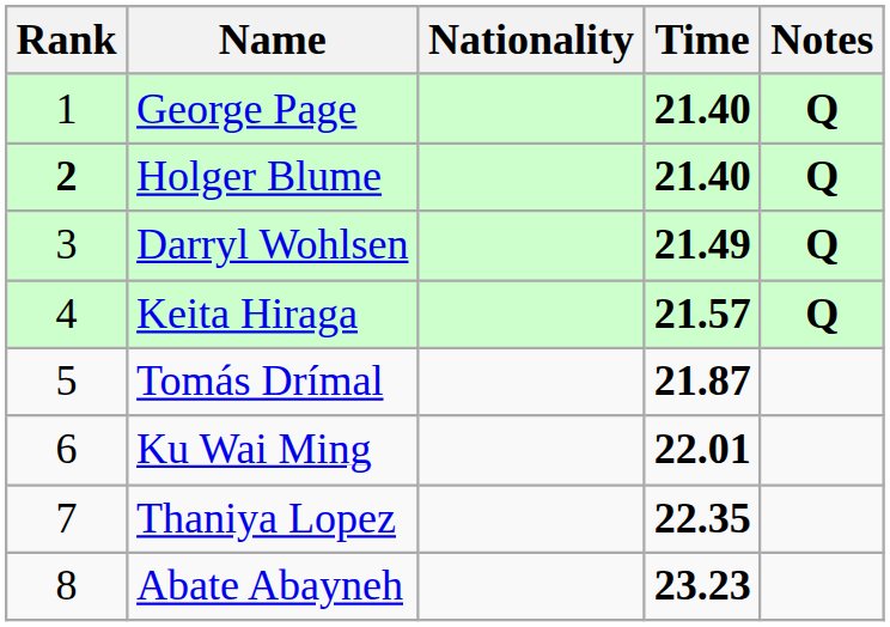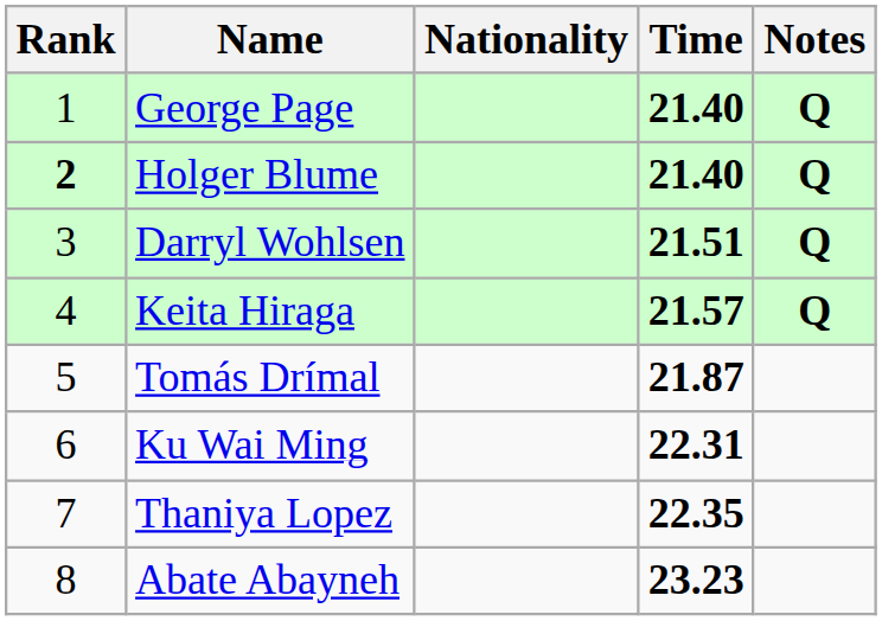 <table class="wikitable sortable" style="text-align:center">
 <tr>
 <th>Rank</th>
 <th>Name</th>
 <th>Nationality</th>
 <th>Time</th>
 <th>Notes</th>
 </tr>
 <tr bgcolor=ccffcc>
 <td>1</td>
 <td align=left><a href='#'>George Page</a></td>
 <td align=left></td>
 <td><strong>21.40</strong></td>
 <td><strong>Q</strong></td>
 </tr>
 <tr bgcolor=ccffcc>
 <td><strong>2</strong></td>
 <td align=left><a href='#'>Holger Blume</a></td>
 <td align=left></td>
 <td><strong>21.40</strong></td>
 <td><strong>Q</strong></td>
 </tr>
 <tr bgcolor=ccffcc>
 <td>3</td>
 <td align=left><a href='#'>Darryl Wohlsen</a></td>
 <td align=left></td>
-<td><strong>21.49</strong></td>
+<td><strong>21.51</strong></td>
 <td><strong>Q</strong></td>
 </tr>
 <tr bgcolor=ccffcc>
 <td>4</td>
 <td align=left><a href='#'>Keita Hiraga</a></td>
 <td align=left></td>
 <td><strong>21.57</strong></td>
 <td><strong>Q</strong></td>
 </tr>
 <tr>
 <td>5</td>
 <td align=left><a href='#'>Tomás Drímal</a></td>
 <td align=left></td>
 <td><strong>21.87</strong></td>
 <td></td>
 </tr>
 <tr>
 <td>6</td>
 <td align=left><a href='#'>Ku Wai Ming</a></td>
 <td align=left></td>
-<td><strong>22.01</strong></td>
+<td><strong>22.31</strong></td>
 <td></td>
 </tr>
 <tr>
 <td>7</td>
 <td align=left><a href='#'>Thaniya Lopez</a></td>
 <td align=left></td>
 <td><strong>22.35</strong></td>
 <td></td>
 </tr>
 <tr>
 <td>8</td>
 <td align=left><a href='#'>Abate Abayneh</a></td>
 <td align=left></td>
 <td><strong>23.23</strong></td>
 <td></td>
 </tr>
 </table>
